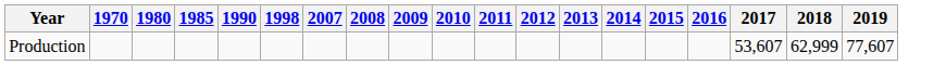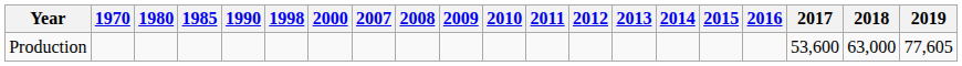 <table class="wikitable">
 <tr>
 <th>Year</th>
 <th><a href='#'>1970</a></th>
 <th><a href='#'>1980</a></th>
 <th><a href='#'>1985</a></th>
 <th><a href='#'>1990</a></th>
 <th><a href='#'>1998</a></th>
+<th><a href='#'>2000</a></th>
 <th><a href='#'>2007</a></th>
 <th><a href='#'>2008</a></th>
 <th><a href='#'>2009</a></th>
 <th><a href='#'>2010</a></th>
 <th><a href='#'>2011</a></th>
 <th><a href='#'>2012</a></th>
 <th><a href='#'>2013</a></th>
 <th><a href='#'>2014</a></th>
 <th><a href='#'>2015</a></th>
 <th><a href='#'>2016</a></th>
 <th>2017</th>
 <th>2018</th>
 <th>2019</th>
 </tr>
 <tr>
 <td>Production</td>
 <td></td>
 <td></td>
 <td></td>
 <td></td>
 <td></td>
 <td></td>
 <td></td>
 <td></td>
 <td></td>
 <td></td>
 <td></td>
 <td></td>
 <td></td>
 <td></td>
 <td></td>
-<td>53,607</td>
-<td>62,999</td>
-<td>77,607</td>
+<td></td>
+<td>53,600</td>
+<td>63,000</td>
+<td>77,605</td>
 </tr>
 </table>
